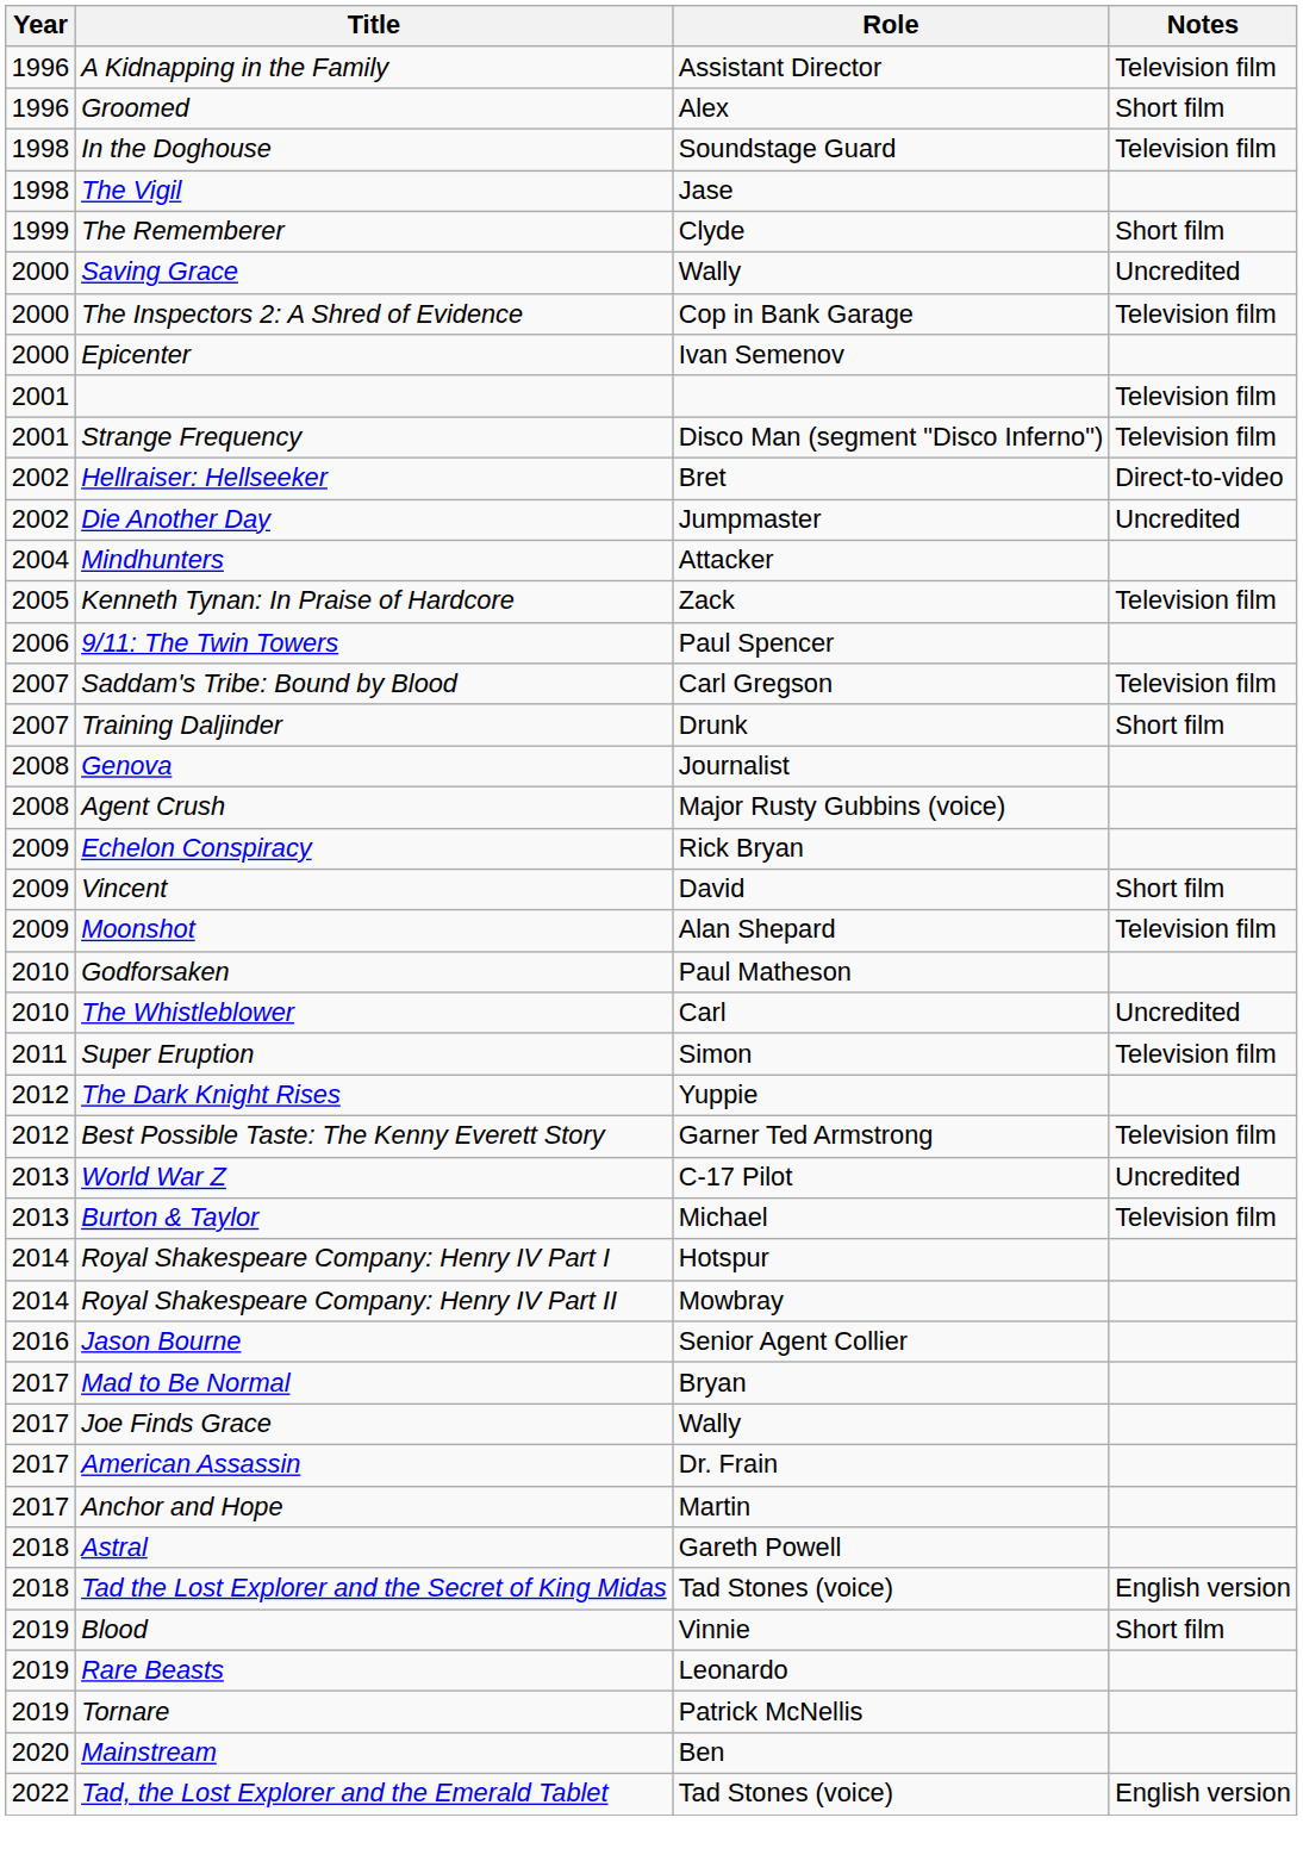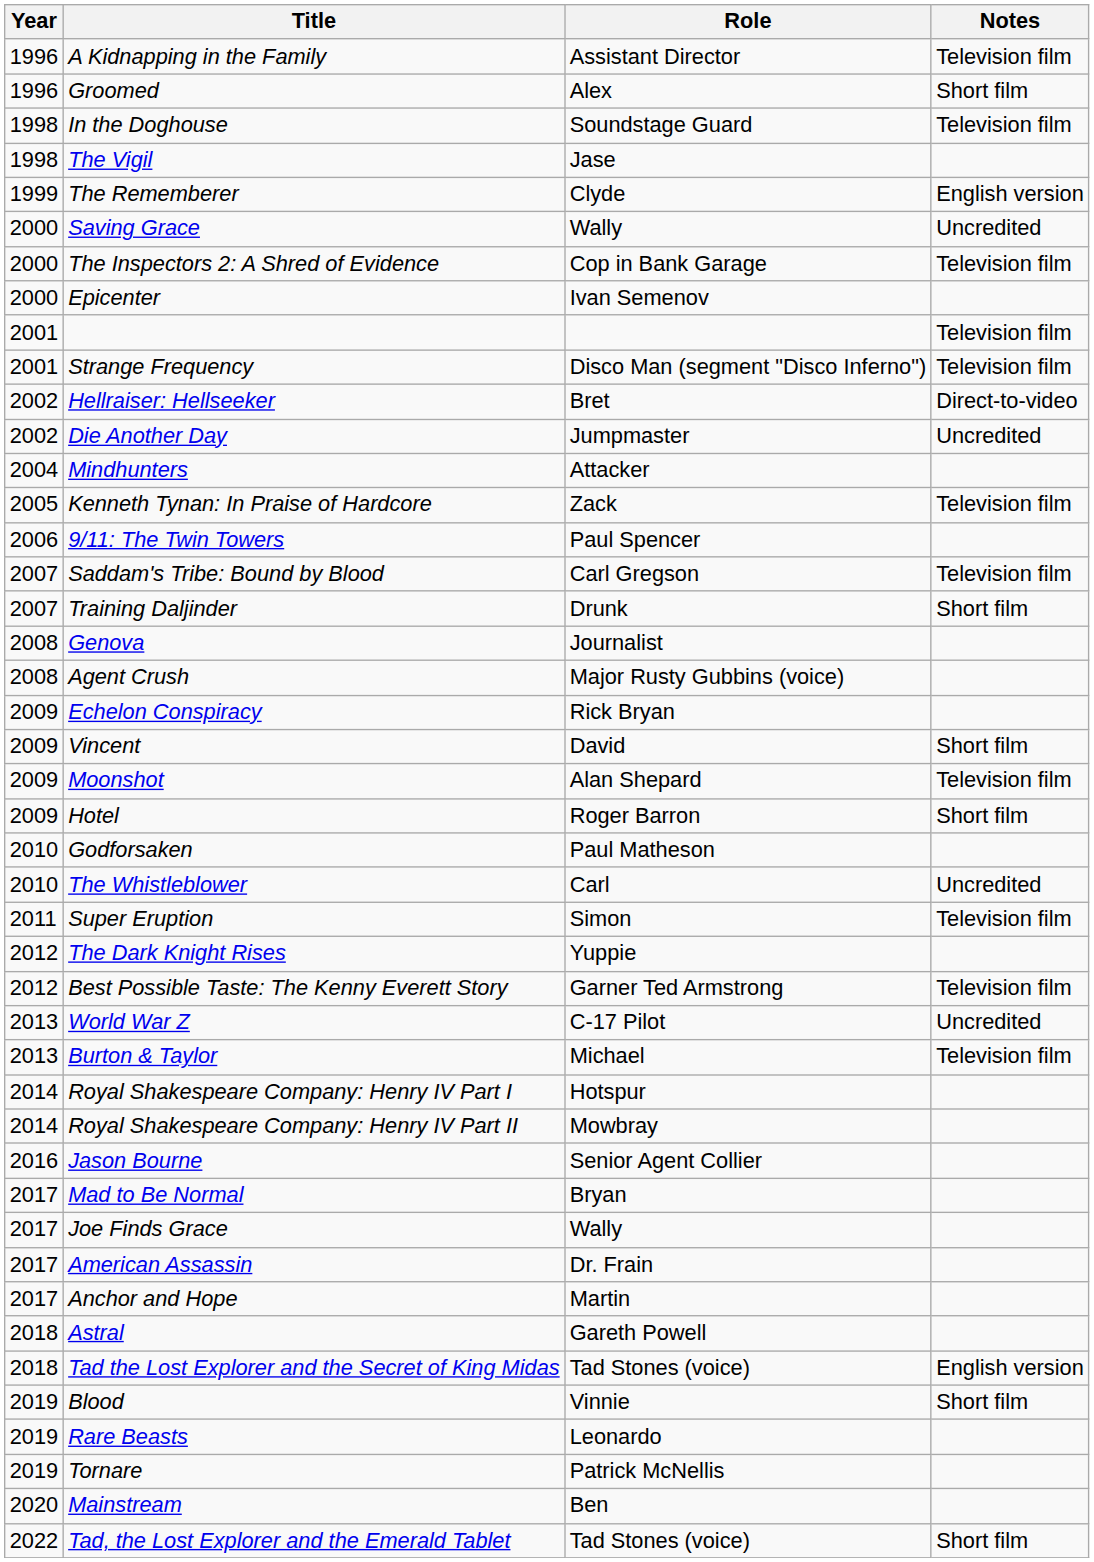 <table class="wikitable sortable">
 <tr>
 <th>Year</th>
 <th>Title</th>
 <th>Role</th>
 <th class="unsortable">Notes</th>
 </tr>
 <tr>
 <td>1996</td>
 <td data-sort-value="Kidnapping in the Family, A"><em>A Kidnapping in the Family</em></td>
 <td>Assistant Director</td>
 <td>Television film</td>
 </tr>
 <tr>
 <td>1996</td>
 <td><em>Groomed</em></td>
 <td>Alex</td>
 <td>Short film</td>
 </tr>
 <tr>
 <td>1998</td>
 <td><em>In the Doghouse</em></td>
 <td>Soundstage Guard</td>
 <td>Television film</td>
 </tr>
 <tr>
 <td>1998</td>
 <td data-sort-value="Vigil, The"><em><a href='#'>The Vigil</a></em></td>
 <td>Jase</td>
 <td></td>
 </tr>
 <tr>
 <td>1999</td>
 <td data-sort-value="Rememberer, The"><em>The Rememberer</em></td>
 <td>Clyde</td>
-<td>Short film</td>
+<td>English version</td>
 </tr>
 <tr>
 <td>2000</td>
 <td><em><a href='#'>Saving Grace</a></em></td>
 <td>Wally</td>
 <td>Uncredited</td>
 </tr>
 <tr>
 <td>2000</td>
 <td data-sort-value="Inspectors 2: A Shred of Evidence, The"><em>The Inspectors 2: A Shred of Evidence</em></td>
 <td>Cop in Bank Garage</td>
 <td>Television film</td>
 </tr>
 <tr>
 <td>2000</td>
 <td><em>Epicenter</em></td>
 <td>Ivan Semenov</td>
 <td></td>
 </tr>
 <tr>
 <td>2001</td>
 <td><em></em></td>
 <td></td>
 <td>Television film</td>
 </tr>
 <tr>
 <td>2001</td>
 <td><em>Strange Frequency</em></td>
 <td>Disco Man (segment "Disco Inferno")</td>
 <td>Television film</td>
 </tr>
 <tr>
 <td>2002</td>
 <td><em><a href='#'>Hellraiser: Hellseeker</a></em></td>
 <td>Bret</td>
 <td>Direct-to-video</td>
 </tr>
 <tr>
 <td>2002</td>
 <td><em><a href='#'>Die Another Day</a></em></td>
 <td>Jumpmaster</td>
 <td>Uncredited</td>
 </tr>
 <tr>
 <td>2004</td>
 <td><em><a href='#'>Mindhunters</a></em></td>
 <td>Attacker</td>
 <td></td>
 </tr>
 <tr>
 <td>2005</td>
 <td><em>Kenneth Tynan: In Praise of Hardcore</em></td>
 <td>Zack</td>
 <td>Television film</td>
 </tr>
 <tr>
 <td>2006</td>
 <td><em><a href='#'>9/11: The Twin Towers</a></em></td>
 <td>Paul Spencer</td>
 <td></td>
 </tr>
 <tr>
 <td>2007</td>
 <td><em>Saddam's Tribe: Bound by Blood</em></td>
 <td>Carl Gregson</td>
 <td>Television film</td>
 </tr>
 <tr>
 <td>2007</td>
 <td><em>Training Daljinder</em></td>
 <td>Drunk</td>
 <td>Short film</td>
 </tr>
 <tr>
 <td>2008</td>
 <td><em><a href='#'>Genova</a></em></td>
 <td>Journalist</td>
 <td></td>
 </tr>
 <tr>
 <td>2008</td>
 <td><em>Agent Crush</em></td>
 <td>Major Rusty Gubbins (voice)</td>
 <td></td>
 </tr>
 <tr>
 <td>2009</td>
 <td><em><a href='#'>Echelon Conspiracy</a></em></td>
 <td>Rick Bryan</td>
 <td></td>
 </tr>
 <tr>
 <td>2009</td>
 <td><em>Vincent</em></td>
 <td>David</td>
 <td>Short film</td>
 </tr>
 <tr>
 <td>2009</td>
 <td><em><a href='#'>Moonshot</a></em></td>
 <td>Alan Shepard</td>
 <td>Television film</td>
+</tr>
+<tr>
+<td>2009</td>
+<td><em>Hotel</em></td>
+<td>Roger Barron</td>
+<td>Short film</td>
 </tr>
 <tr>
 <td>2010</td>
 <td><em>Godforsaken</em></td>
 <td>Paul Matheson</td>
 <td></td>
 </tr>
 <tr>
 <td>2010</td>
 <td data-sort-value="Whistleblower, The"><em><a href='#'>The Whistleblower</a></em></td>
 <td>Carl</td>
 <td>Uncredited</td>
 </tr>
 <tr>
 <td>2011</td>
 <td><em>Super Eruption</em></td>
 <td>Simon</td>
 <td>Television film</td>
 </tr>
 <tr>
 <td>2012</td>
 <td data-sort-value="Dark Knight Rises, The"><em><a href='#'>The Dark Knight Rises</a></em></td>
 <td>Yuppie</td>
 <td></td>
 </tr>
 <tr>
 <td>2012</td>
 <td><em>Best Possible Taste: The Kenny Everett Story</em></td>
 <td>Garner Ted Armstrong</td>
 <td>Television film</td>
 </tr>
 <tr>
 <td>2013</td>
 <td><em><a href='#'>World War Z</a></em></td>
 <td>C-17 Pilot</td>
 <td>Uncredited</td>
 </tr>
 <tr>
 <td>2013</td>
 <td><em><a href='#'>Burton & Taylor</a></em></td>
 <td>Michael</td>
 <td>Television film</td>
 </tr>
 <tr>
 <td>2014</td>
 <td><em>Royal Shakespeare Company: Henry IV Part I</em></td>
 <td>Hotspur</td>
 <td></td>
 </tr>
 <tr>
 <td>2014</td>
 <td><em>Royal Shakespeare Company: Henry IV Part II</em></td>
 <td>Mowbray</td>
 <td></td>
 </tr>
 <tr>
 <td>2016</td>
 <td><em><a href='#'>Jason Bourne</a></em></td>
 <td>Senior Agent Collier</td>
 <td></td>
 </tr>
 <tr>
 <td>2017</td>
 <td><em><a href='#'>Mad to Be Normal</a></em></td>
 <td>Bryan</td>
 <td></td>
 </tr>
 <tr>
 <td>2017</td>
 <td><em>Joe Finds Grace</em></td>
 <td>Wally</td>
 <td></td>
 </tr>
 <tr>
 <td>2017</td>
 <td><em><a href='#'>American Assassin</a></em></td>
 <td>Dr. Frain</td>
 <td></td>
 </tr>
 <tr>
 <td>2017</td>
 <td><em>Anchor and Hope</em></td>
 <td>Martin</td>
 <td></td>
 </tr>
 <tr>
 <td>2018</td>
 <td><em><a href='#'>Astral</a></em></td>
 <td>Gareth Powell</td>
 <td></td>
 </tr>
 <tr>
 <td>2018</td>
 <td><em><a href='#'>Tad the Lost Explorer and the Secret of King Midas</a></em></td>
 <td>Tad Stones (voice)</td>
 <td>English version</td>
 </tr>
 <tr>
 <td>2019</td>
 <td><em>Blood</em></td>
 <td>Vinnie</td>
 <td>Short film</td>
 </tr>
 <tr>
 <td>2019</td>
 <td><em><a href='#'>Rare Beasts</a></em></td>
 <td>Leonardo</td>
 <td></td>
 </tr>
 <tr>
 <td>2019</td>
 <td><em>Tornare</em></td>
 <td>Patrick McNellis</td>
 <td></td>
 </tr>
 <tr>
 <td>2020</td>
 <td><em><a href='#'>Mainstream</a></em></td>
 <td>Ben</td>
 <td></td>
 </tr>
 <tr>
 <td>2022</td>
 <td><em><a href='#'>Tad, the Lost Explorer and the Emerald Tablet</a></em></td>
 <td>Tad Stones (voice)</td>
-<td>English version</td>
+<td>Short film</td>
 </tr>
 </table>
